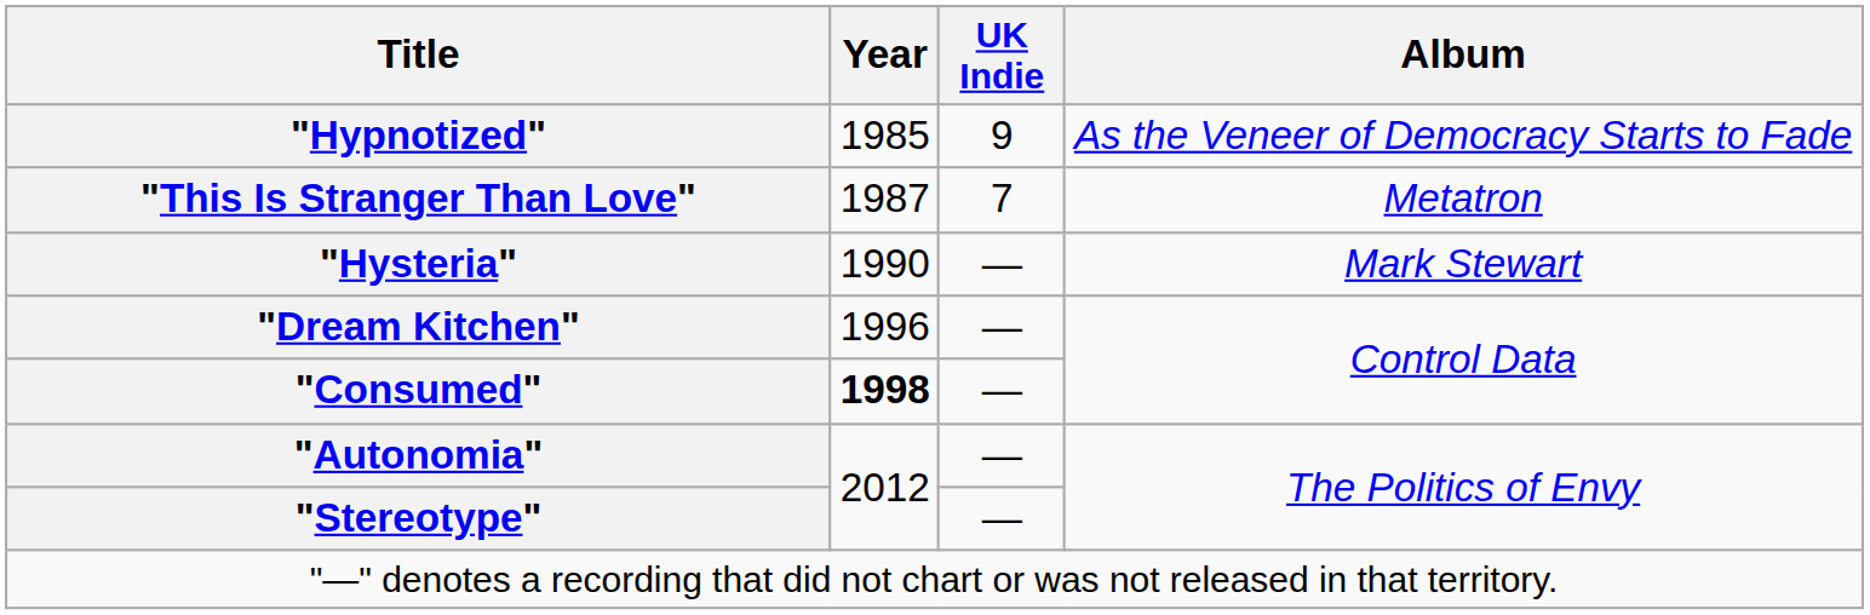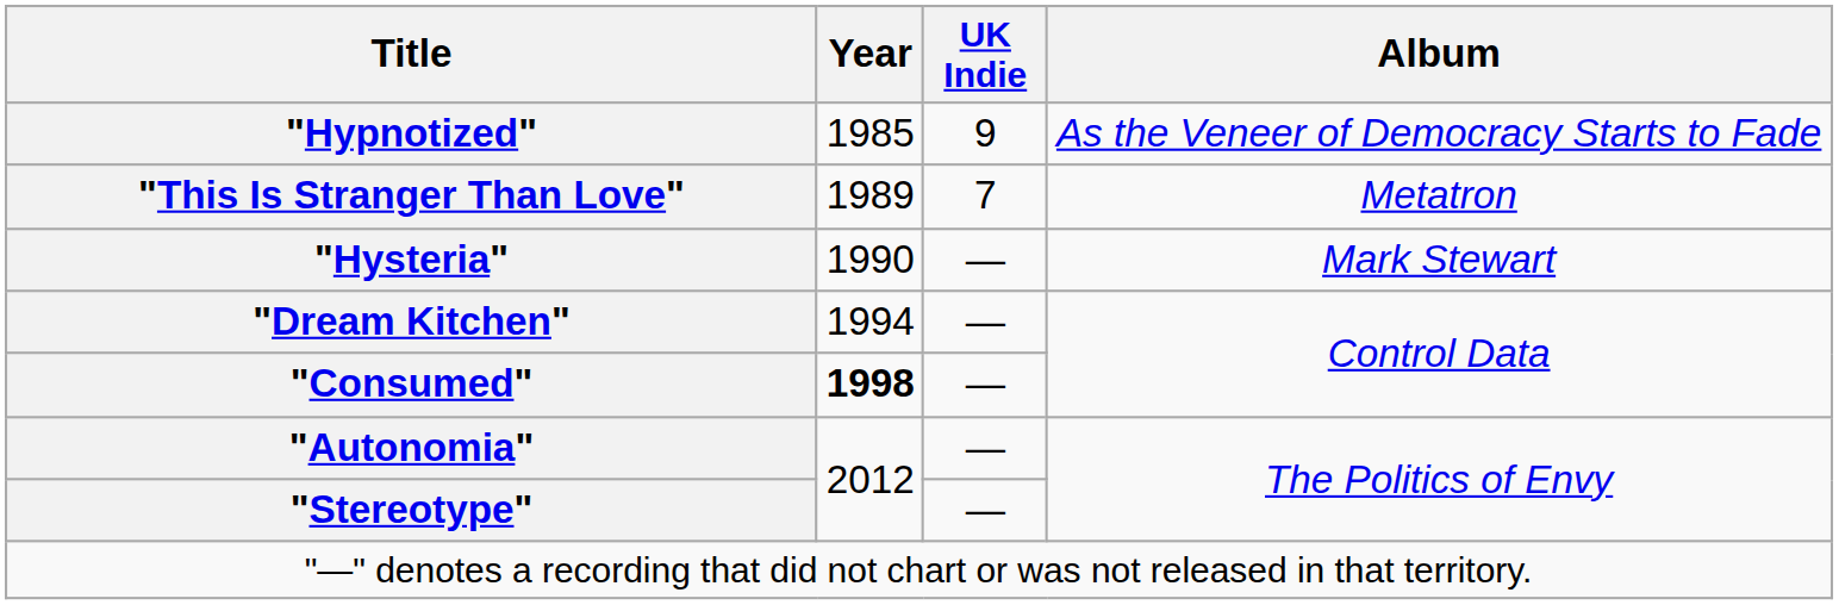 <table class="wikitable plainrowheaders" style="text-align:center;">
 <tr>
 <th scope="col" rowspan="1" style="width:20em;">Title</th>
 <th scope="col" rowspan="1">Year</th>
 <th scope="col" rowspan="1" style="width:3em;font-size:90%;"><a href='#'>UK Indie</a><br></th>
 <th scope="col" rowspan="1">Album</th>
 </tr>
 <tr>
 <th scope="row">"<a href='#'>Hypnotized</a>"</th>
 <td>1985</td>
 <td>9</td>
 <td><em><a href='#'>As the Veneer of Democracy Starts to Fade</a></em></td>
 </tr>
 <tr>
 <th scope="row">"<a href='#'>This Is Stranger Than Love</a>"</th>
-<td>1987</td>
+<td>1989</td>
 <td>7</td>
 <td><em><a href='#'>Metatron</a></em></td>
 </tr>
 <tr>
 <th scope="row">"<a href='#'>Hysteria</a>"</th>
 <td>1990</td>
 <td>—</td>
 <td><em><a href='#'>Mark Stewart</a></em></td>
 </tr>
 <tr>
 <th scope="row">"<a href='#'>Dream Kitchen</a>"</th>
-<td>1996</td>
+<td>1994</td>
 <td>—</td>
 <td rowspan="2"><em><a href='#'>Control Data</a></em></td>
 </tr>
 <tr>
 <th scope="row">"<a href='#'>Consumed</a>"</th>
 <td><strong>1998</strong></td>
 <td>—</td>
 </tr>
 <tr>
 <th scope="row">"<a href='#'>Autonomia</a>"</th>
 <td rowspan="2">2012</td>
 <td>—</td>
 <td rowspan="2"><em><a href='#'>The Politics of Envy</a></em></td>
 </tr>
 <tr>
 <th scope="row">"<a href='#'>Stereotype</a>"</th>
 <td>—</td>
 </tr>
 <tr>
 <td colspan="14" style="font-size:90%">"—" denotes a recording that did not chart or was not released in that territory.</td>
 </tr>
 </table>
